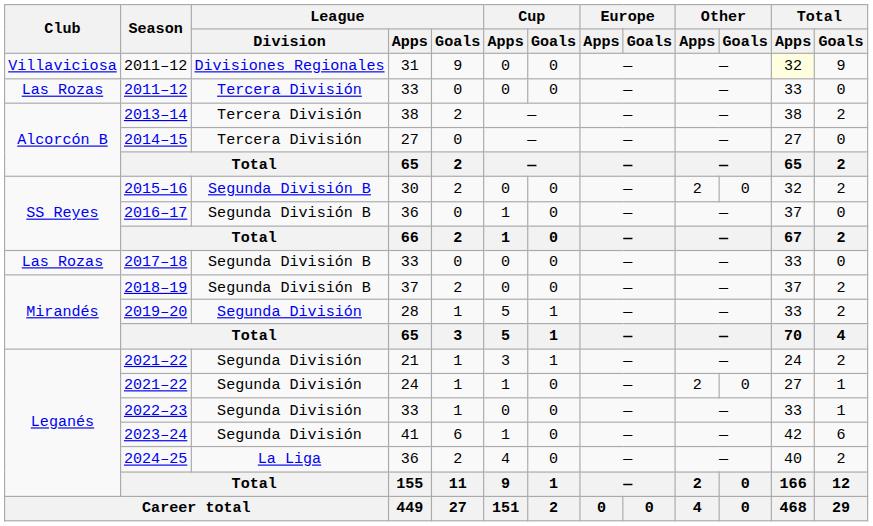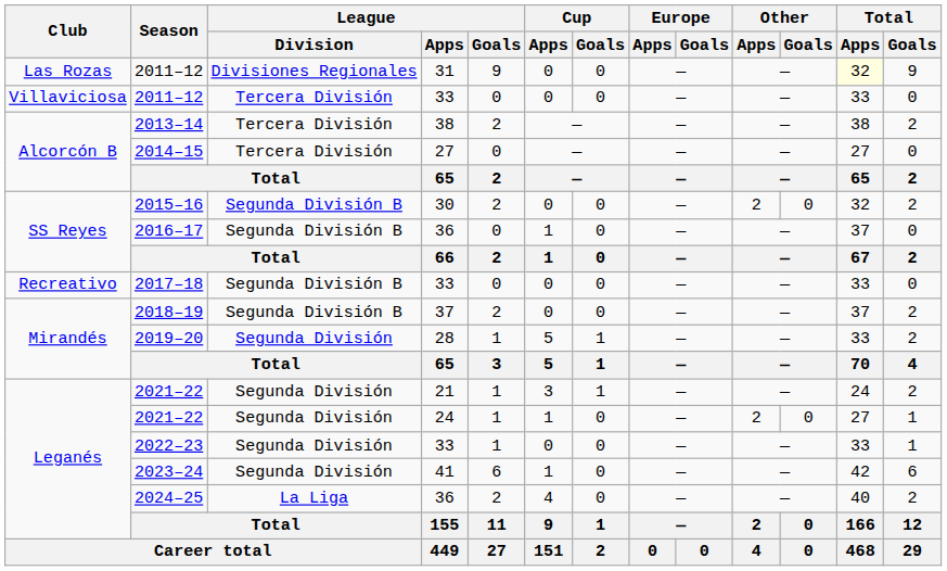 <table class="wikitable" style="text-align:center">
 <tr>
 <th rowspan="2">Club</th>
 <th rowspan="2">Season</th>
 <th colspan="3">League</th>
 <th colspan="2">Cup</th>
 <th colspan="2">Europe</th>
 <th colspan="2">Other</th>
 <th colspan="2">Total</th>
 </tr>
 <tr>
 <th>Division</th>
 <th>Apps</th>
 <th>Goals</th>
 <th>Apps</th>
 <th>Goals</th>
 <th>Apps</th>
 <th>Goals</th>
 <th>Apps</th>
 <th>Goals</th>
 <th>Apps</th>
 <th>Goals</th>
 </tr>
 <tr>
-<td><a href='#'>Villaviciosa</a></td>
+<td><a href='#'>Las Rozas</a></td>
 <td>2011–12</td>
 <td><a href='#'>Divisiones Regionales</a></td>
 <td>31</td>
 <td>9</td>
 <td>0</td>
 <td>0</td>
 <td colspan="2">—</td>
 <td colspan="2">—</td>
 <td style="background: lightyellow;">32</td>
 <td>9</td>
 </tr>
 <tr>
-<td><a href='#'>Las Rozas</a></td>
+<td><a href='#'>Villaviciosa</a></td>
 <td><a href='#'>2011–12</a></td>
 <td><a href='#'>Tercera División</a></td>
 <td>33</td>
 <td>0</td>
 <td>0</td>
 <td>0</td>
 <td colspan="2">—</td>
 <td colspan="2">—</td>
 <td>33</td>
 <td>0</td>
 </tr>
 <tr>
 <td rowspan="3"><a href='#'>Alcorcón B</a></td>
 <td><a href='#'>2013–14</a></td>
 <td>Tercera División</td>
 <td>38</td>
 <td>2</td>
 <td colspan="2">—</td>
 <td colspan="2">—</td>
 <td colspan="2">—</td>
 <td>38</td>
 <td>2</td>
 </tr>
 <tr>
 <td><a href='#'>2014–15</a></td>
 <td>Tercera División</td>
 <td>27</td>
 <td>0</td>
 <td colspan="2">—</td>
 <td colspan="2">—</td>
 <td colspan="2">—</td>
 <td>27</td>
 <td>0</td>
 </tr>
 <tr>
 <th colspan="2">Total</th>
 <th>65</th>
 <th>2</th>
 <th colspan="2">—</th>
 <th colspan="2">—</th>
 <th colspan="2">—</th>
 <th>65</th>
 <th>2</th>
 </tr>
 <tr>
 <td rowspan="3"><a href='#'>SS Reyes</a></td>
 <td><a href='#'>2015–16</a></td>
 <td><a href='#'>Segunda División B</a></td>
 <td>30</td>
 <td>2</td>
 <td>0</td>
 <td>0</td>
 <td colspan="2">—</td>
 <td>2</td>
 <td>0</td>
 <td>32</td>
 <td>2</td>
 </tr>
 <tr>
 <td><a href='#'>2016–17</a></td>
 <td>Segunda División B</td>
 <td>36</td>
 <td>0</td>
 <td>1</td>
 <td>0</td>
 <td colspan="2">—</td>
 <td colspan="2">—</td>
 <td>37</td>
 <td>0</td>
 </tr>
 <tr>
 <th colspan="2">Total</th>
 <th>66</th>
 <th>2</th>
 <th>1</th>
 <th>0</th>
 <th colspan="2">—</th>
 <th colspan="2">—</th>
 <th>67</th>
 <th>2</th>
 </tr>
 <tr>
-<td><a href='#'>Las Rozas</a></td>
+<td><a href='#'>Recreativo</a></td>
 <td><a href='#'>2017–18</a></td>
 <td>Segunda División B</td>
 <td>33</td>
 <td>0</td>
 <td>0</td>
 <td>0</td>
 <td colspan="2">—</td>
 <td colspan="2">—</td>
 <td>33</td>
 <td>0</td>
 </tr>
 <tr>
 <td rowspan="3"><a href='#'>Mirandés</a></td>
 <td><a href='#'>2018–19</a></td>
 <td>Segunda División B</td>
 <td>37</td>
 <td>2</td>
 <td>0</td>
 <td>0</td>
 <td colspan="2">—</td>
 <td colspan="2">—</td>
 <td>37</td>
 <td>2</td>
 </tr>
 <tr>
 <td><a href='#'>2019–20</a></td>
 <td><a href='#'>Segunda División</a></td>
 <td>28</td>
 <td>1</td>
 <td>5</td>
 <td>1</td>
 <td colspan="2">—</td>
 <td colspan="2">—</td>
 <td>33</td>
 <td>2</td>
 </tr>
 <tr>
 <th colspan="2">Total</th>
 <th>65</th>
 <th>3</th>
 <th>5</th>
 <th>1</th>
 <th colspan="2">—</th>
 <th colspan="2">—</th>
 <th>70</th>
 <th>4</th>
 </tr>
 <tr>
 <td rowspan="6"><a href='#'>Leganés</a></td>
 <td><a href='#'>2021–22</a></td>
 <td>Segunda División</td>
 <td>21</td>
 <td>1</td>
 <td>3</td>
 <td>1</td>
 <td colspan="2">—</td>
 <td colspan="2">—</td>
 <td>24</td>
 <td>2</td>
 </tr>
 <tr>
 <td><a href='#'>2021–22</a></td>
 <td>Segunda División</td>
 <td>24</td>
 <td>1</td>
 <td>1</td>
 <td>0</td>
 <td colspan="2">—</td>
 <td>2</td>
 <td>0</td>
 <td>27</td>
 <td>1</td>
 </tr>
 <tr>
 <td><a href='#'>2022–23</a></td>
 <td>Segunda División</td>
 <td>33</td>
 <td>1</td>
 <td>0</td>
 <td>0</td>
 <td colspan="2">—</td>
 <td colspan="2">—</td>
 <td>33</td>
 <td>1</td>
 </tr>
 <tr>
 <td><a href='#'>2023–24</a></td>
 <td>Segunda División</td>
 <td>41</td>
 <td>6</td>
 <td>1</td>
 <td>0</td>
 <td colspan="2">—</td>
 <td colspan="2">—</td>
 <td>42</td>
 <td>6</td>
 </tr>
 <tr>
 <td><a href='#'>2024–25</a></td>
 <td><a href='#'>La Liga</a></td>
 <td>36</td>
 <td>2</td>
 <td>4</td>
 <td>0</td>
 <td colspan="2">—</td>
 <td colspan="2">—</td>
 <td>40</td>
 <td>2</td>
 </tr>
 <tr>
 <th colspan="2">Total</th>
 <th>155</th>
 <th>11</th>
 <th>9</th>
 <th>1</th>
 <th colspan="2">—</th>
 <th>2</th>
 <th>0</th>
 <th>166</th>
 <th>12</th>
 </tr>
 <tr>
 <th colspan="3">Career total</th>
 <th>449</th>
 <th>27</th>
 <th>151</th>
 <th>2</th>
 <th>0</th>
 <th>0</th>
 <th>4</th>
 <th>0</th>
 <th>468</th>
 <th>29</th>
 </tr>
 </table>
